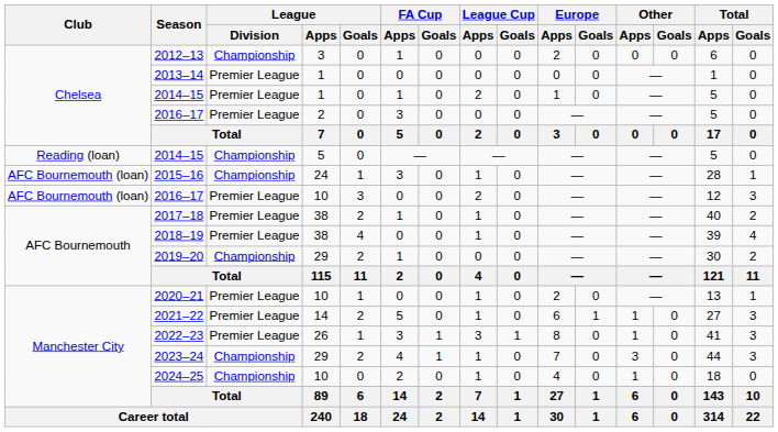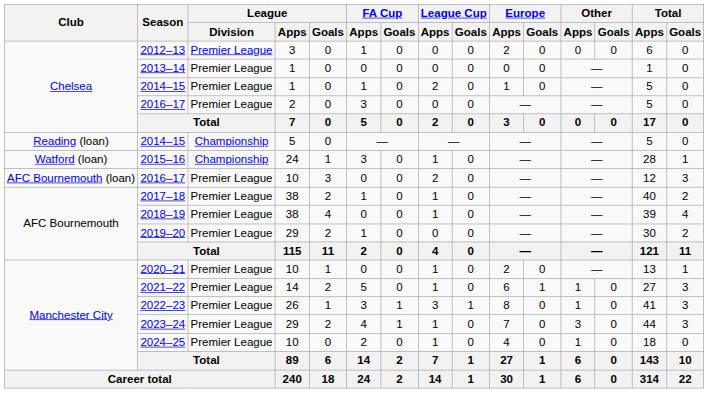 <table class="wikitable" style="text-align: center;">
 <tr>
 <th rowspan="2">Club</th>
 <th rowspan="2">Season</th>
 <th colspan="3">League</th>
 <th colspan="2"><a href='#'>FA Cup</a></th>
 <th colspan="2"><a href='#'>League Cup</a></th>
 <th colspan="2"><a href='#'>Europe</a></th>
 <th colspan="2">Other</th>
 <th colspan="2">Total</th>
 </tr>
 <tr>
 <th>Division</th>
 <th>Apps</th>
 <th>Goals</th>
 <th>Apps</th>
 <th>Goals</th>
 <th>Apps</th>
 <th>Goals</th>
 <th>Apps</th>
 <th>Goals</th>
 <th>Apps</th>
 <th>Goals</th>
 <th>Apps</th>
 <th>Goals</th>
 </tr>
 <tr>
 <td rowspan="5"><a href='#'>Chelsea</a></td>
 <td><a href='#'>2012–13</a></td>
-<td><a href='#'>Championship</a></td>
+<td><a href='#'>Premier League</a></td>
 <td>3</td>
 <td>0</td>
 <td>1</td>
 <td>0</td>
 <td>0</td>
 <td>0</td>
 <td>2</td>
 <td>0</td>
 <td>0</td>
 <td>0</td>
 <td>6</td>
 <td>0</td>
 </tr>
 <tr>
 <td><a href='#'>2013–14</a></td>
 <td>Premier League</td>
 <td>1</td>
 <td>0</td>
 <td>0</td>
 <td>0</td>
 <td>0</td>
 <td>0</td>
 <td>0</td>
 <td>0</td>
 <td colspan="2">—</td>
 <td>1</td>
 <td>0</td>
 </tr>
 <tr>
 <td><a href='#'>2014–15</a></td>
 <td>Premier League</td>
 <td>1</td>
 <td>0</td>
 <td>1</td>
 <td>0</td>
 <td>2</td>
 <td>0</td>
 <td>1</td>
 <td>0</td>
 <td colspan="2">—</td>
 <td>5</td>
 <td>0</td>
 </tr>
 <tr>
 <td><a href='#'>2016–17</a></td>
 <td>Premier League</td>
 <td>2</td>
 <td>0</td>
 <td>3</td>
 <td>0</td>
 <td>0</td>
 <td>0</td>
 <td colspan="2">—</td>
 <td colspan="2">—</td>
 <td>5</td>
 <td>0</td>
 </tr>
 <tr>
 <th colspan="2">Total</th>
 <th>7</th>
 <th>0</th>
 <th>5</th>
 <th>0</th>
 <th>2</th>
 <th>0</th>
 <th>3</th>
 <th>0</th>
 <th>0</th>
 <th>0</th>
 <th>17</th>
 <th>0</th>
 </tr>
 <tr>
 <td><a href='#'>Reading</a> (loan)</td>
 <td><a href='#'>2014–15</a></td>
 <td><a href='#'>Championship</a></td>
 <td>5</td>
 <td>0</td>
 <td colspan="2">—</td>
 <td colspan="2">—</td>
 <td colspan="2">—</td>
 <td colspan="2">—</td>
 <td>5</td>
 <td>0</td>
 </tr>
 <tr>
-<td><a href='#'>AFC Bournemouth</a> (loan)</td>
+<td><a href='#'>Watford</a> (loan)</td>
 <td><a href='#'>2015–16</a></td>
 <td><a href='#'>Championship</a></td>
 <td>24</td>
 <td>1</td>
 <td>3</td>
 <td>0</td>
 <td>1</td>
 <td>0</td>
 <td colspan="2">—</td>
 <td colspan="2">—</td>
 <td>28</td>
 <td>1</td>
 </tr>
 <tr>
 <td><a href='#'>AFC Bournemouth</a> (loan)</td>
 <td><a href='#'>2016–17</a></td>
 <td>Premier League</td>
 <td>10</td>
 <td>3</td>
 <td>0</td>
 <td>0</td>
 <td>2</td>
 <td>0</td>
 <td colspan="2">—</td>
 <td colspan="2">—</td>
 <td>12</td>
 <td>3</td>
 </tr>
 <tr>
 <td rowspan="4">AFC Bournemouth</td>
 <td><a href='#'>2017–18</a></td>
 <td>Premier League</td>
 <td>38</td>
 <td>2</td>
 <td>1</td>
 <td>0</td>
 <td>1</td>
 <td>0</td>
 <td colspan="2">—</td>
 <td colspan="2">—</td>
 <td>40</td>
 <td>2</td>
 </tr>
 <tr>
 <td><a href='#'>2018–19</a></td>
 <td>Premier League</td>
 <td>38</td>
 <td>4</td>
 <td>0</td>
 <td>0</td>
 <td>1</td>
 <td>0</td>
 <td colspan="2">—</td>
 <td colspan="2">—</td>
 <td>39</td>
 <td>4</td>
 </tr>
 <tr>
 <td><a href='#'>2019–20</a></td>
-<td><a href='#'>Championship</a></td>
+<td>Premier League</td>
 <td>29</td>
 <td>2</td>
 <td>1</td>
 <td>0</td>
 <td>0</td>
 <td>0</td>
 <td colspan="2">—</td>
 <td colspan="2">—</td>
 <td>30</td>
 <td>2</td>
 </tr>
 <tr>
 <th colspan="2">Total</th>
 <th>115</th>
 <th>11</th>
 <th>2</th>
 <th>0</th>
 <th>4</th>
 <th>0</th>
 <th colspan="2">—</th>
 <th colspan="2">—</th>
 <th>121</th>
 <th>11</th>
 </tr>
 <tr>
 <td rowspan="6"><a href='#'>Manchester City</a></td>
 <td><a href='#'>2020–21</a></td>
 <td>Premier League</td>
 <td>10</td>
 <td>1</td>
 <td>0</td>
 <td>0</td>
 <td>1</td>
 <td>0</td>
 <td>2</td>
 <td>0</td>
 <td colspan="2">—</td>
 <td>13</td>
 <td>1</td>
 </tr>
 <tr>
 <td><a href='#'>2021–22</a></td>
 <td>Premier League</td>
 <td>14</td>
 <td>2</td>
 <td>5</td>
 <td>0</td>
 <td>1</td>
 <td>0</td>
 <td>6</td>
 <td>1</td>
 <td>1</td>
 <td>0</td>
 <td>27</td>
 <td>3</td>
 </tr>
 <tr>
 <td><a href='#'>2022–23</a></td>
 <td>Premier League</td>
 <td>26</td>
 <td>1</td>
 <td>3</td>
 <td>1</td>
 <td>3</td>
 <td>1</td>
 <td>8</td>
 <td>0</td>
 <td>1</td>
 <td>0</td>
 <td>41</td>
 <td>3</td>
 </tr>
 <tr>
 <td><a href='#'>2023–24</a></td>
-<td><a href='#'>Championship</a></td>
+<td>Premier League</td>
 <td>29</td>
 <td>2</td>
 <td>4</td>
 <td>1</td>
 <td>1</td>
 <td>0</td>
 <td>7</td>
 <td>0</td>
 <td>3</td>
 <td>0</td>
 <td>44</td>
 <td>3</td>
 </tr>
 <tr>
 <td><a href='#'>2024–25</a></td>
-<td><a href='#'>Championship</a></td>
+<td>Premier League</td>
 <td>10</td>
 <td>0</td>
 <td>2</td>
 <td>0</td>
 <td>1</td>
 <td>0</td>
 <td>4</td>
 <td>0</td>
 <td>1</td>
 <td>0</td>
 <td>18</td>
 <td>0</td>
 </tr>
 <tr>
 <th colspan="2">Total</th>
 <th>89</th>
 <th>6</th>
 <th>14</th>
 <th>2</th>
 <th>7</th>
 <th>1</th>
 <th>27</th>
 <th>1</th>
 <th>6</th>
 <th>0</th>
 <th>143</th>
 <th>10</th>
 </tr>
 <tr>
 <th colspan="3">Career total</th>
 <th>240</th>
 <th>18</th>
 <th>24</th>
 <th>2</th>
 <th>14</th>
 <th>1</th>
 <th>30</th>
 <th>1</th>
 <th>6</th>
 <th>0</th>
 <th>314</th>
 <th>22</th>
 </tr>
 </table>
